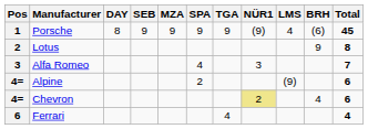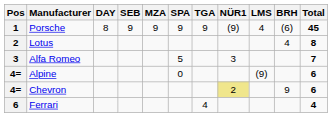 <table class="wikitable" style="font-size: 90%;">
 <tr>
 <th>Pos</th>
 <th>Manufacturer</th>
 <th width="25" align="center"> DAY</th>
 <th width="26" align="center"> SEB</th>
 <th width="28" align="center"> MZA</th>
 <th width="26" align="center"> SPA</th>
 <th width="24" align="center"> TGA</th>
 <th width="25" align="center"> NÜR1</th>
 <th width="28" align="center"> LMS</th>
 <th width="28" align="center"> BRH</th>
 <th>Total</th>
 </tr>
 <tr>
 <th>1</th>
 <td> <a href='#'>Porsche</a></td>
 <td align=center>8</td>
 <td align=center>9</td>
 <td align=center>9</td>
 <td align=center>9</td>
 <td align=center>9</td>
 <td align=center>(9)</td>
 <td align=center>4</td>
 <td align=center>(6)</td>
 <td align=center><strong>45</strong></td>
 </tr>
 <tr>
 <th>2</th>
 <td> <a href='#'>Lotus</a></td>
 <td></td>
 <td></td>
 <td></td>
 <td></td>
 <td></td>
 <td></td>
 <td></td>
-<td align=center>9</td>
+<td align=center>4</td>
 <td align=center><strong>8</strong></td>
 </tr>
 <tr>
 <th>3</th>
 <td> <a href='#'>Alfa Romeo</a></td>
 <td></td>
 <td></td>
 <td></td>
-<td align=center>4</td>
+<td align=center>5</td>
 <td></td>
 <td align=center>3</td>
 <td></td>
 <td></td>
 <td align=center><strong>7</strong></td>
 </tr>
 <tr>
 <th>4=</th>
 <td> <a href='#'>Alpine</a></td>
 <td></td>
 <td></td>
 <td></td>
-<td align=center>2</td>
+<td align=center>0</td>
 <td></td>
 <td></td>
 <td align=center>(9)</td>
 <td></td>
 <td align=center><strong>6</strong></td>
 </tr>
 <tr>
 <th>4=</th>
 <td> <a href='#'>Chevron</a></td>
 <td></td>
 <td></td>
 <td></td>
 <td></td>
 <td></td>
 <td align=center style="background: khaki;">2</td>
 <td></td>
-<td align=center>4</td>
+<td align=center>9</td>
 <td align=center><strong>6</strong></td>
 </tr>
 <tr>
 <th>6</th>
 <td> <a href='#'>Ferrari</a></td>
 <td></td>
 <td></td>
 <td></td>
 <td></td>
 <td align=center>4</td>
 <td></td>
 <td></td>
 <td></td>
 <td align=center><strong>4</strong></td>
 </tr>
 </table>
